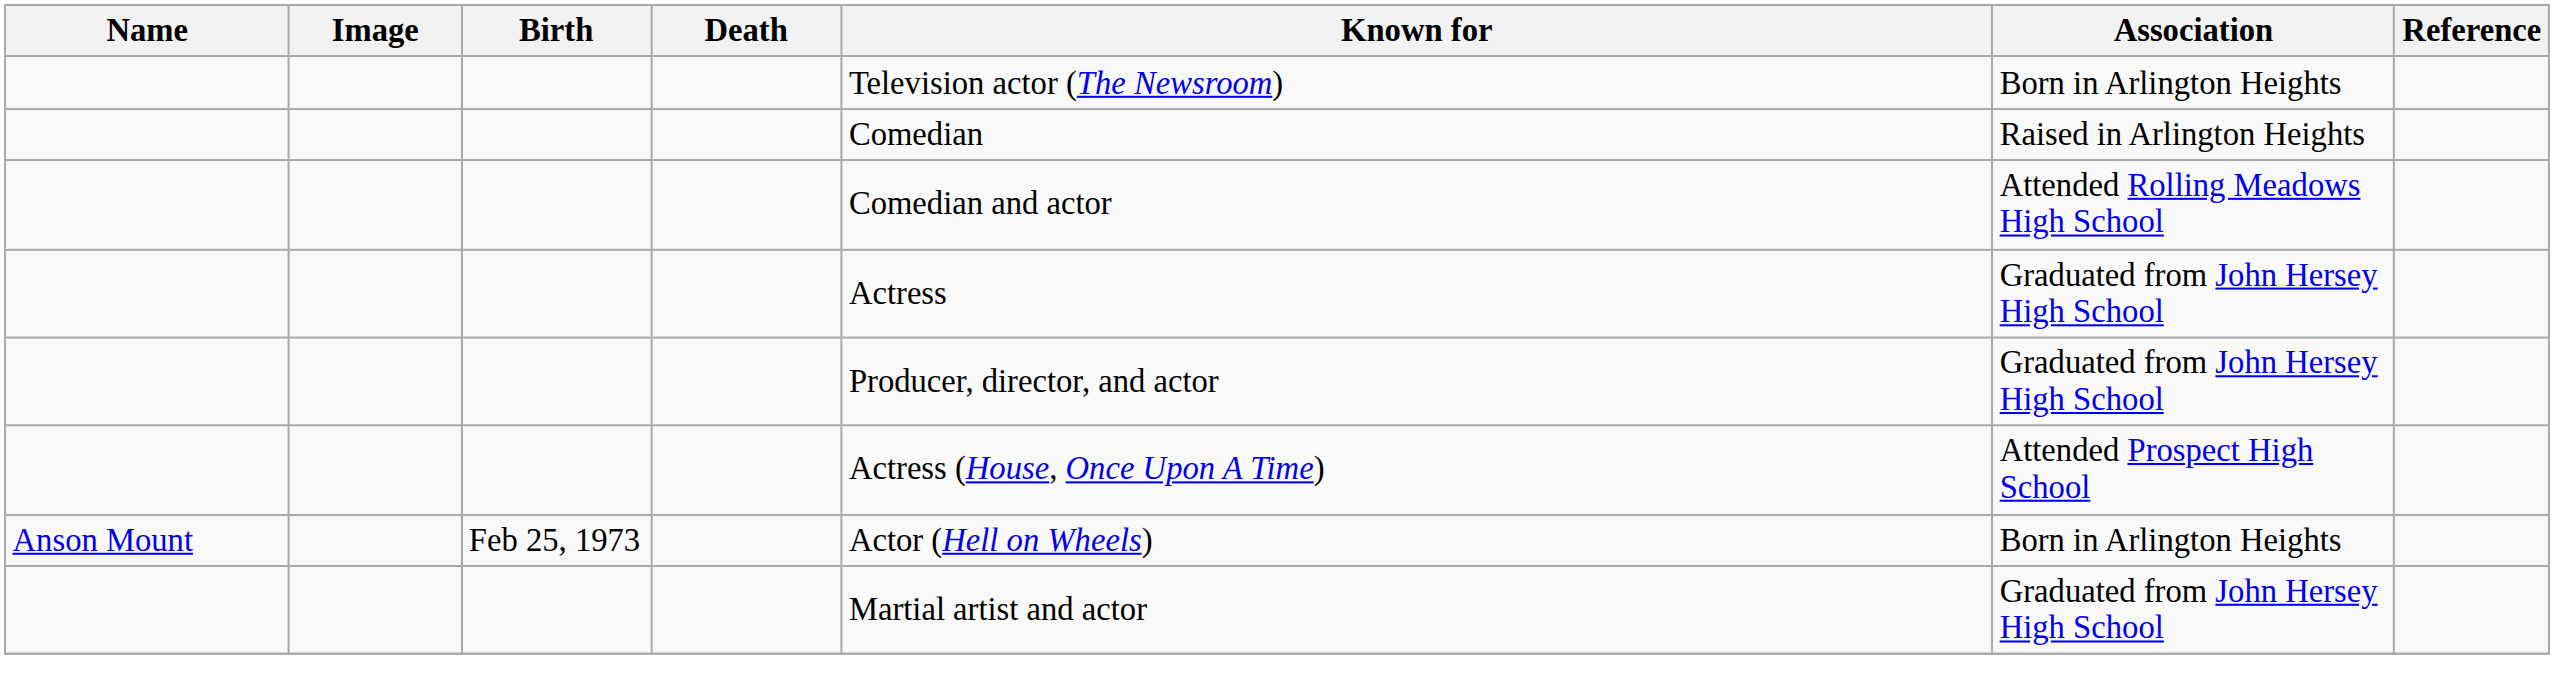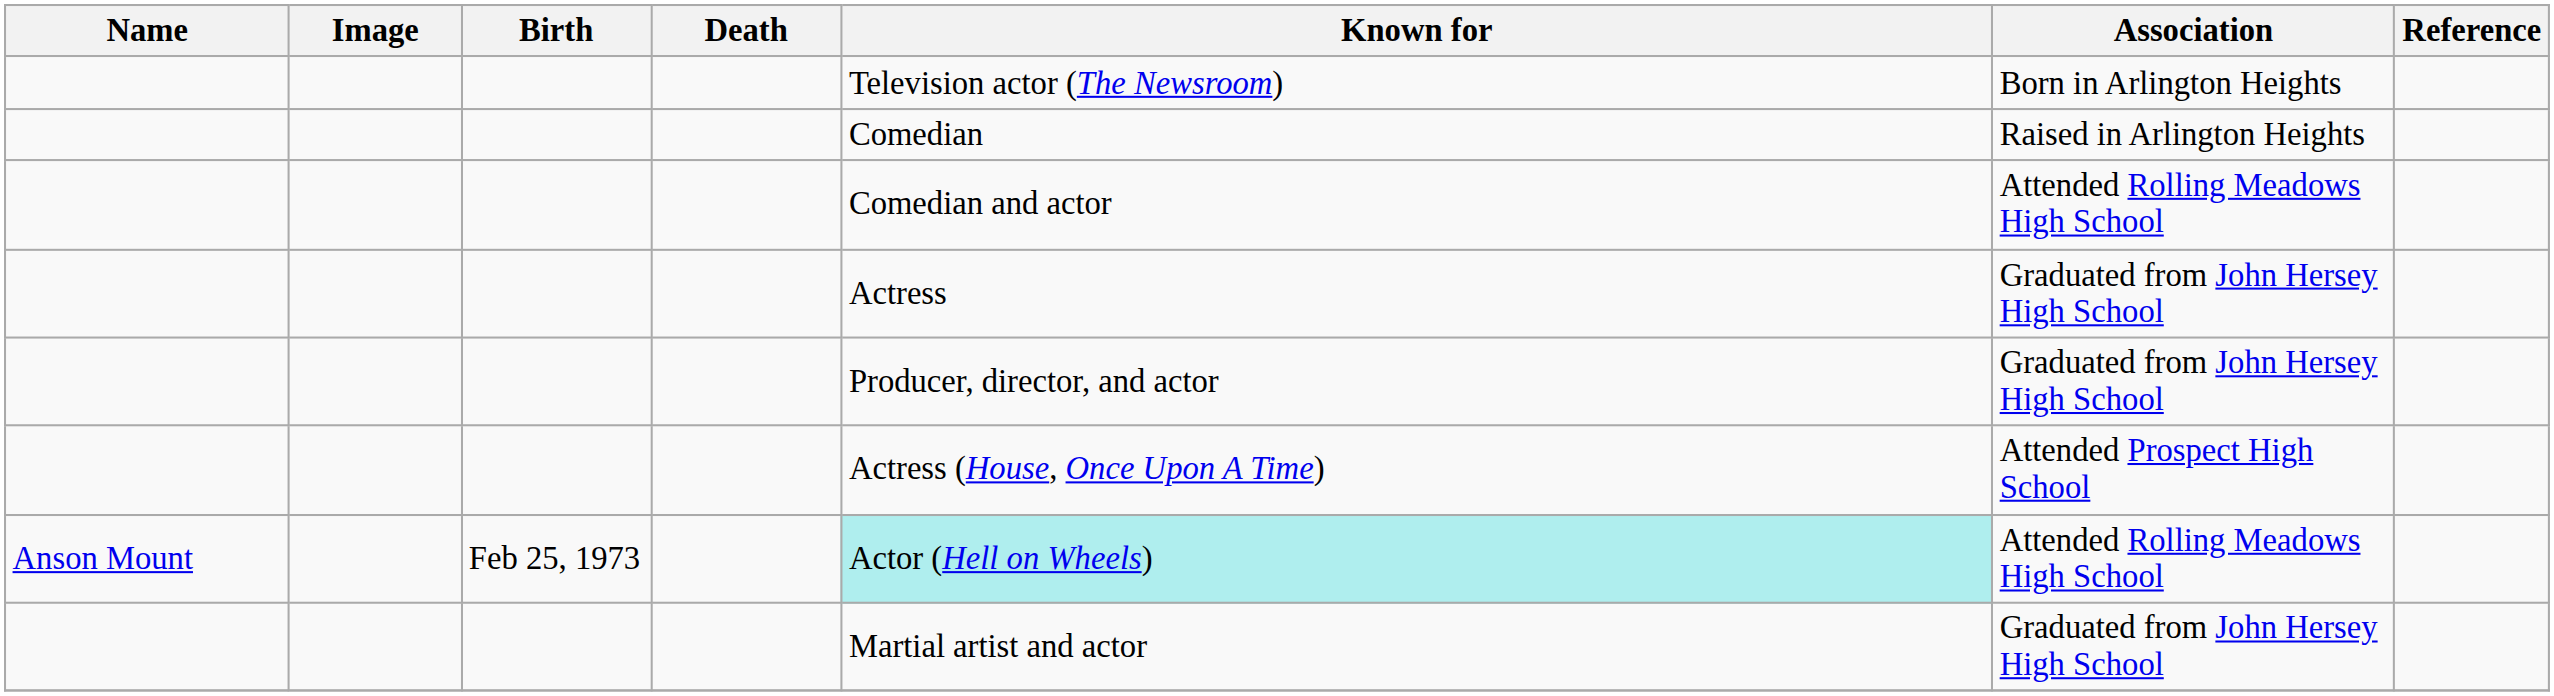 <table class="wikitable sortable">
 <tr>
 <th scope="col" width="140">Name</th>
 <th scope="col" width="80" class="unsortable">Image</th>
 <th scope="col" width="90">Birth</th>
 <th scope="col" width="90">Death</th>
 <th scope="col" width="600" class="unsortable">Known for</th>
 <th scope="col" width="200" class="unsortable">Association</th>
 <th scope="col" width="30" class="unsortable">Reference</th>
 </tr>
 <tr>
 <td></td>
 <td></td>
 <td align=right></td>
 <td></td>
 <td>Television actor (<em><a href='#'>The Newsroom</a></em>)</td>
 <td>Born in Arlington Heights</td>
 <td align="center"></td>
 </tr>
 <tr>
 <td></td>
 <td></td>
 <td align=right></td>
 <td></td>
 <td>Comedian</td>
 <td>Raised in Arlington Heights</td>
 <td align="center"></td>
 </tr>
 <tr>
 <td></td>
 <td></td>
 <td align=right></td>
 <td></td>
 <td>Comedian and actor</td>
 <td>Attended <a href='#'>Rolling Meadows High School</a></td>
 <td align="center"></td>
 </tr>
 <tr>
 <td></td>
 <td></td>
 <td align=right></td>
 <td></td>
 <td>Actress</td>
 <td>Graduated from <a href='#'>John Hersey High School</a></td>
 <td align="center"></td>
 </tr>
 <tr>
 <td></td>
 <td></td>
 <td align=right></td>
 <td></td>
 <td>Producer, director, and actor</td>
 <td>Graduated from <a href='#'>John Hersey High School</a></td>
 <td align="center"></td>
 </tr>
 <tr>
 <td></td>
 <td></td>
 <td align=right></td>
 <td></td>
 <td>Actress (<em><a href='#'>House</a></em>, <em><a href='#'>Once Upon A Time</a></em>)</td>
 <td>Attended <a href='#'>Prospect High School</a></td>
 <td align="center"></td>
 </tr>
 <tr>
 <td><a href='#'>Anson Mount</a></td>
 <td></td>
 <td>Feb 25, 1973</td>
 <td></td>
-<td>Actor (<em><a href='#'>Hell on Wheels</a></em>)</td>
-<td>Born in Arlington Heights</td>
+<td style="background: paleturquoise;">Actor (<em><a href='#'>Hell on Wheels</a></em>)</td>
+<td>Attended <a href='#'>Rolling Meadows High School</a></td>
 <td></td>
 </tr>
 <tr>
 <td></td>
 <td></td>
 <td align=right></td>
 <td></td>
 <td>Martial artist and actor</td>
 <td>Graduated from <a href='#'>John Hersey High School</a></td>
 <td align="center"></td>
 </tr>
 <tr>
 </tr>
 </table>
